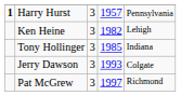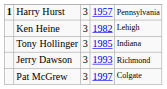 <table class="wikitable">
 <tr>
 </tr>
 <tr>
 <td><strong>1</strong></td>
 <td>Harry Hurst</td>
 <td>3</td>
 <td><a href='#'>1957</a></td>
 <td style="font-size:80%;">Pennsylvania</td>
 </tr>
 <tr>
 <td></td>
 <td>Ken Heine</td>
 <td>3</td>
 <td><a href='#'>1982</a></td>
 <td style="font-size:80%;">Lehigh</td>
 </tr>
 <tr>
 <td></td>
 <td>Tony Hollinger</td>
 <td>3</td>
 <td><a href='#'>1985</a></td>
 <td style="font-size:80%;">Indiana</td>
 </tr>
 <tr>
 <td></td>
 <td>Jerry Dawson</td>
 <td>3</td>
 <td><a href='#'>1993</a></td>
-<td style="font-size:80%;">Colgate</td>
+<td style="font-size:80%;">Richmond</td>
 </tr>
 <tr>
 <td></td>
 <td>Pat McGrew</td>
 <td>3</td>
 <td><a href='#'>1997</a></td>
-<td style="font-size:80%;">Richmond</td>
+<td style="font-size:80%;">Colgate</td>
 </tr>
 </table>
